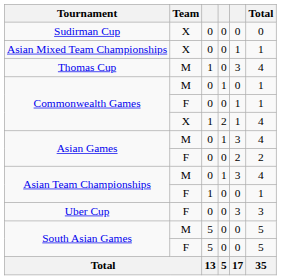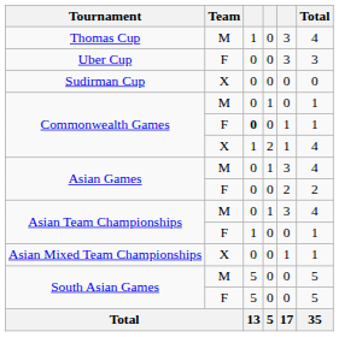 <table class="wikitable sortable" style="text-align:center">
 <tr>
 <th>Tournament</th>
 <th>Team</th>
 <th></th>
 <th></th>
 <th></th>
 <th>Total</th>
 </tr>
 <tr>
+<td><a href='#'>Thomas Cup</a></td>
+<td>M</td>
+<td>1</td>
+<td>0</td>
+<td>3</td>
+<td>4</td>
+</tr>
+<tr>
+<td><a href='#'>Uber Cup</a></td>
+<td>F</td>
+<td>0</td>
+<td>0</td>
+<td>3</td>
+<td>3</td>
+</tr>
+<tr>
 <td><a href='#'>Sudirman Cup</a></td>
 <td>X</td>
 <td>0</td>
 <td>0</td>
 <td>0</td>
 <td>0</td>
-</tr>
-<tr>
-<td><a href='#'>Asian Mixed Team Championships</a></td>
-<td>X</td>
-<td>0</td>
-<td>0</td>
-<td>1</td>
-<td>1</td>
-</tr>
-<tr>
-<td><a href='#'>Thomas Cup</a></td>
-<td>M</td>
-<td>1</td>
-<td>0</td>
-<td>3</td>
-<td>4</td>
 </tr>
 <tr>
 <td rowspan=3><a href='#'>Commonwealth Games</a></td>
 <td>M</td>
 <td>0</td>
 <td>1</td>
 <td>0</td>
 <td>1</td>
 </tr>
 <tr>
 <td>F</td>
-<td>0</td>
+<td><strong>0</strong></td>
 <td>0</td>
 <td>1</td>
 <td>1</td>
 </tr>
 <tr>
 <td>X</td>
 <td>1</td>
 <td>2</td>
 <td>1</td>
 <td>4</td>
 </tr>
 <tr>
 <td rowspan=2><a href='#'>Asian Games</a></td>
 <td>M</td>
 <td>0</td>
 <td>1</td>
 <td>3</td>
 <td>4</td>
 </tr>
 <tr>
 <td>F</td>
 <td>0</td>
 <td>0</td>
 <td>2</td>
 <td>2</td>
 </tr>
 <tr>
 <td rowspan=2><a href='#'>Asian Team Championships</a></td>
 <td>M</td>
 <td>0</td>
 <td>1</td>
 <td>3</td>
 <td>4</td>
 </tr>
 <tr>
 <td>F</td>
 <td>1</td>
 <td>0</td>
 <td>0</td>
 <td>1</td>
 </tr>
 <tr>
-<td><a href='#'>Uber Cup</a></td>
-<td>F</td>
+<td><a href='#'>Asian Mixed Team Championships</a></td>
+<td>X</td>
 <td>0</td>
 <td>0</td>
-<td>3</td>
-<td>3</td>
+<td>1</td>
+<td>1</td>
 </tr>
 <tr>
 <td rowspan=2><a href='#'>South Asian Games</a></td>
 <td>M</td>
 <td>5</td>
 <td>0</td>
 <td>0</td>
 <td>5</td>
 </tr>
 <tr>
 <td>F</td>
 <td>5</td>
 <td>0</td>
 <td>0</td>
 <td>5</td>
 </tr>
 <tr>
 <th colspan=2>Total</th>
 <th>13</th>
 <th>5</th>
 <th>17</th>
 <th>35</th>
 </tr>
 </table>
